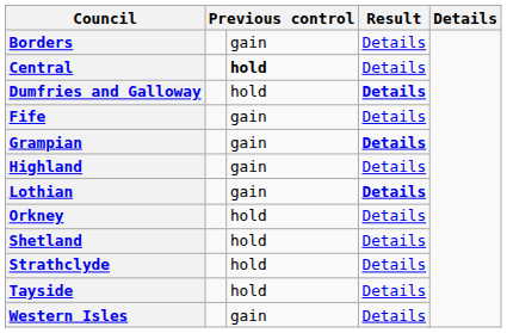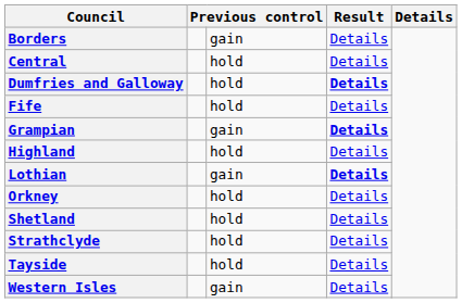 <table class="wikitable sortable" border="1">
 <tr>
 <th scope="col">Council</th>
 <th colspan=2>Previous control</th>
 <th colspan=2>Result</th>
 <th class="unsortable" scope="col">Details</th>
 </tr>
 <tr>
 <th scope="row" style="text-align: left;"><a href='#'>Borders</a></th>
 <td></td>
 <td> gain</td>
 <td><a href='#'>Details</a></td>
 </tr>
 <tr>
 <th scope="row" style="text-align: left;"><a href='#'>Central</a></th>
 <td></td>
-<td><strong> hold</strong></td>
+<td> hold</td>
 <td><a href='#'>Details</a></td>
 </tr>
 <tr>
 <th scope="row" style="text-align: left;"><a href='#'>Dumfries and Galloway</a></th>
 <td></td>
 <td> hold</td>
 <td><strong><a href='#'>Details</a></strong></td>
 </tr>
 <tr>
 <th scope="row" style="text-align: left;"><a href='#'>Fife</a></th>
 <td></td>
-<td> gain</td>
+<td> hold</td>
 <td><a href='#'>Details</a></td>
 </tr>
 <tr>
 <th scope="row" style="text-align: left;"><a href='#'>Grampian</a></th>
 <td></td>
 <td> gain</td>
 <td><strong><a href='#'>Details</a></strong></td>
 </tr>
 <tr>
 <th scope="row" style="text-align: left;"><a href='#'>Highland</a></th>
 <td></td>
-<td> gain</td>
+<td> hold</td>
 <td><a href='#'>Details</a></td>
 </tr>
 <tr>
 <th scope="row" style="text-align: left;"><a href='#'>Lothian</a></th>
 <td></td>
 <td> gain</td>
 <td><strong><a href='#'>Details</a></strong></td>
 </tr>
 <tr>
 <th scope="row" style="text-align: left;"><a href='#'>Orkney</a></th>
 <td></td>
 <td> hold</td>
 <td><a href='#'>Details</a></td>
 </tr>
 <tr>
 <th scope="row" style="text-align: left;"><a href='#'>Shetland</a></th>
 <td></td>
 <td> hold</td>
 <td><a href='#'>Details</a></td>
 </tr>
 <tr>
 <th scope="row" style="text-align: left;"><a href='#'>Strathclyde</a></th>
 <td></td>
 <td> hold</td>
 <td><a href='#'>Details</a></td>
 </tr>
 <tr>
 <th scope="row" style="text-align: left;"><a href='#'>Tayside</a></th>
 <td></td>
 <td> hold</td>
 <td><a href='#'>Details</a></td>
 </tr>
 <tr>
 <th scope="row" style="text-align: left;"><a href='#'>Western Isles</a></th>
 <td></td>
 <td> gain</td>
 <td><a href='#'>Details</a></td>
 </tr>
 </table>
